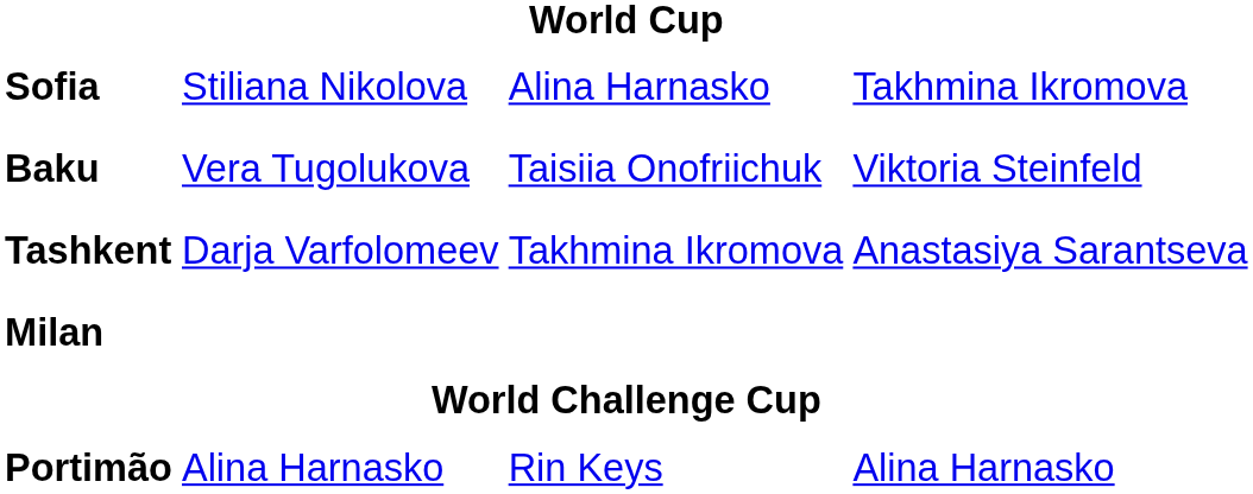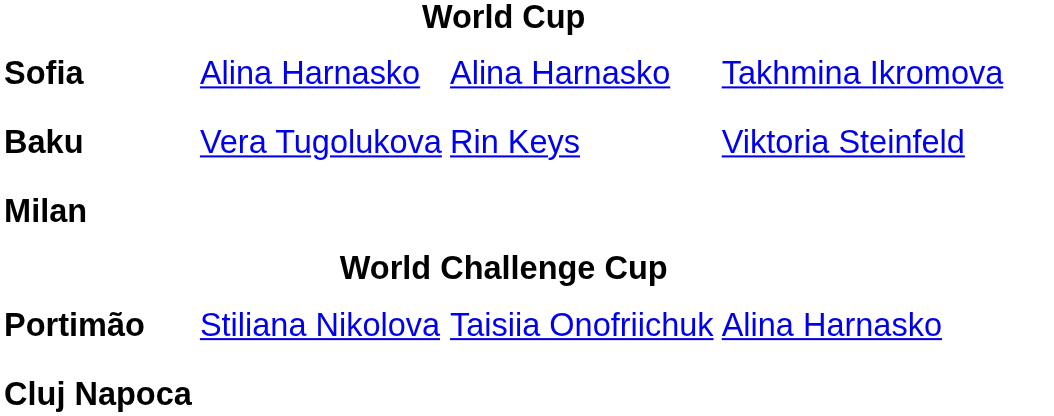 <table>
 <tr>
 <td colspan="4" style="text-align:center;"><strong>World Cup</strong></td>
 </tr>
 <tr>
 <th scope=row style="text-align:left">Sofia</th>
-<td style="height:30px;"> <a href='#'>Stiliana Nikolova </a></td>
+<td style="height:30px;"> <a href='#'>Alina Harnasko</a></td>
 <td style="height:30px;"> <a href='#'>Alina Harnasko</a></td>
 <td style="height:30px;"> <a href='#'>Takhmina Ikromova</a></td>
 </tr>
 <tr>
 <th scope=row style="text-align:left">Baku</th>
 <td style="height:30px;"> <a href='#'>Vera Tugolukova</a></td>
-<td style="height:30px;"> <a href='#'>Taisiia Onofriichuk</a></td>
+<td style="height:30px;"> <a href='#'>Rin Keys</a></td>
 <td style="height:30px;"> <a href='#'>Viktoria Steinfeld</a></td>
-</tr>
-<tr>
-<th scope=row style="text-align:left">Tashkent</th>
-<td style="height:30px;"> <a href='#'>Darja Varfolomeev</a></td>
-<td style="height:30px;"> <a href='#'>Takhmina Ikromova</a></td>
-<td style="height:30px;"> <a href='#'>Anastasiya Sarantseva</a></td>
 </tr>
 <tr>
 <th scope=row style="text-align:left">Milan</th>
 <td style="height:30px;"></td>
 <td style="height:30px;"></td>
 <td style="height:30px;"></td>
 </tr>
 <tr>
 <td colspan="4" style="text-align:center;"><strong>World Challenge Cup</strong></td>
 </tr>
 <tr>
 <th scope=row style="text-align:left">Portimão</th>
+<td style="height:30px;"> <a href='#'>Stiliana Nikolova </a></td>
+<td style="height:30px;"> <a href='#'>Taisiia Onofriichuk</a></td>
 <td style="height:30px;"> <a href='#'>Alina Harnasko</a></td>
-<td style="height:30px;"> <a href='#'>Rin Keys</a></td>
-<td style="height:30px;"> <a href='#'>Alina Harnasko</a></td>
+</tr>
+<tr>
+<th scope=row style="text-align:left">Cluj Napoca</th>
+<td style="height:30px;"></td>
+<td style="height:30px;"></td>
+<td style="height:30px;"></td>
 </tr>
 <tr>
 </tr>
 </table>
